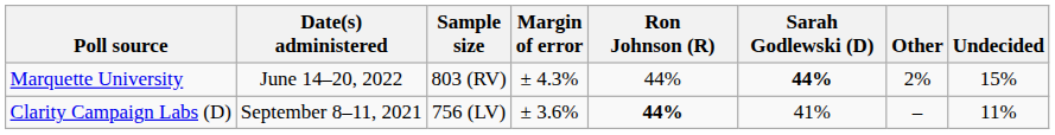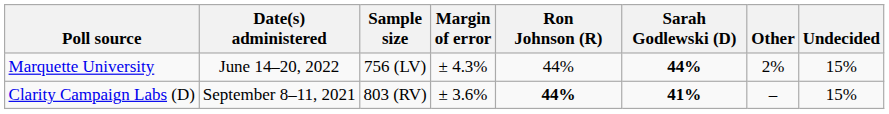 <table class="wikitable" style="font-size:90%;text-align:center;">
 <tr style="vertical-align:bottom">
 <th>Poll source</th>
 <th>Date(s)<br>administered</th>
 <th>Sample<br>size</th>
 <th>Margin<br>of error</th>
 <th style="width:100px;">Ron<br>Johnson (R)</th>
 <th style="width:100px;">Sarah<br>Godlewski (D)</th>
 <th>Other</th>
 <th>Undecided</th>
 </tr>
 <tr>
 <td style="text-align:left;"><a href='#'>Marquette University</a></td>
 <td>June 14–20, 2022</td>
-<td>803 (RV)</td>
+<td>756 (LV)</td>
 <td>± 4.3%</td>
 <td>44%</td>
 <td><strong>44%</strong></td>
 <td>2%</td>
 <td>15%</td>
 </tr>
 <tr>
 <td style="text-align:left;"><a href='#'>Clarity Campaign Labs</a> (D)</td>
 <td>September 8–11, 2021</td>
-<td>756 (LV)</td>
+<td>803 (RV)</td>
 <td>± 3.6%</td>
 <td><strong>44%</strong></td>
-<td>41%</td>
+<td><strong>41%</strong></td>
 <td>–</td>
-<td>11%</td>
+<td>15%</td>
 </tr>
 </table>
